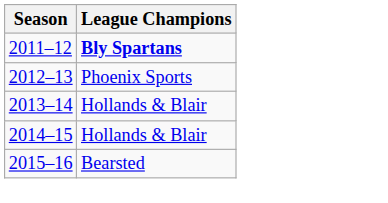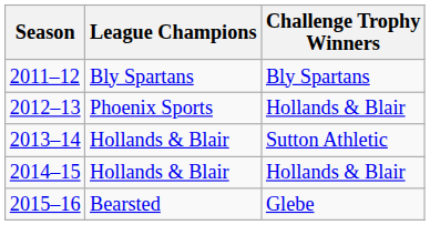 <table class="wikitable">
 <tr>
 <th>Season</th>
 <th>League Champions</th>
+<th>Challenge Trophy<br>Winners</th>
 </tr>
 <tr>
 <td><a href='#'>2011–12</a></td>
-<td><strong><a href='#'>Bly Spartans</a></strong></td>
+<td><a href='#'>Bly Spartans</a></td>
+<td><a href='#'>Bly Spartans</a></td>
 </tr>
 <tr>
 <td><a href='#'>2012–13</a></td>
 <td><a href='#'>Phoenix Sports</a></td>
+<td><a href='#'>Hollands & Blair</a></td>
 </tr>
 <tr>
 <td><a href='#'>2013–14</a></td>
 <td><a href='#'>Hollands & Blair</a></td>
+<td><a href='#'>Sutton Athletic</a></td>
 </tr>
 <tr>
 <td><a href='#'>2014–15</a></td>
+<td><a href='#'>Hollands & Blair</a></td>
 <td><a href='#'>Hollands & Blair</a></td>
 </tr>
 <tr>
 <td><a href='#'>2015–16</a></td>
 <td><a href='#'>Bearsted</a></td>
+<td><a href='#'>Glebe</a></td>
 </tr>
 </table>
